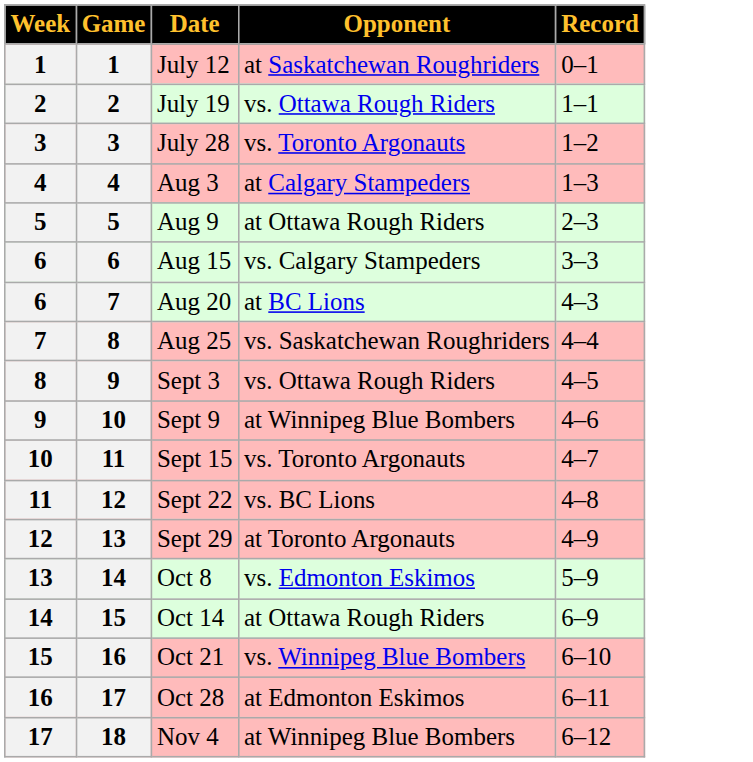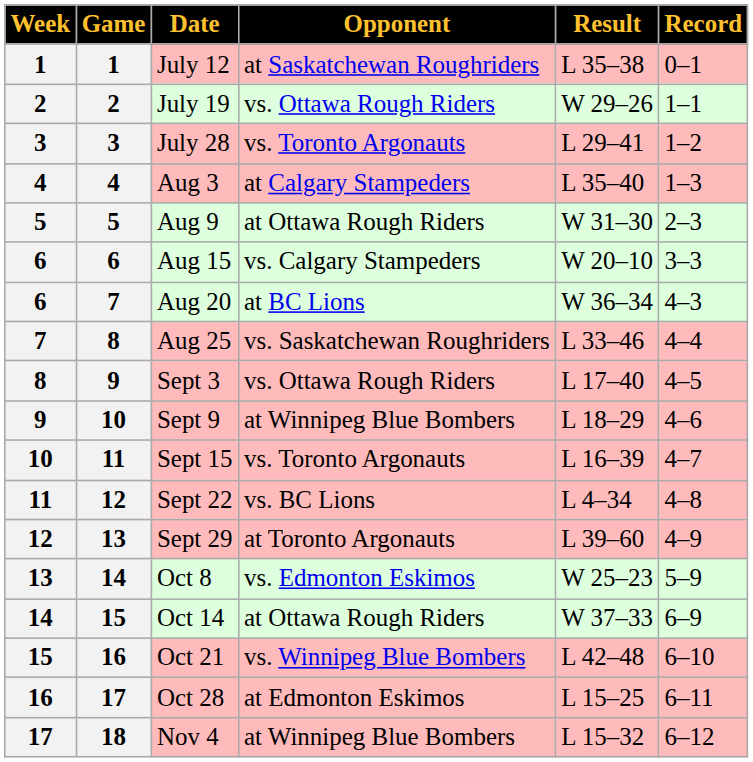 <table class="wikitable sortable">
 <tr>
 <th style="background:black;color:#FFC12D;">Week</th>
 <th style="background:black;color:#FFC12D;">Game</th>
 <th style="background:black;color:#FFC12D;">Date</th>
 <th style="background:black;color:#FFC12D;">Opponent</th>
+<th style="background:black;color:#FFC12D;">Result</th>
 <th style="background:black;color:#FFC12D;">Record</th>
 </tr>
 <tr style="background:#ffbbbb">
 <th>1</th>
 <th>1</th>
 <td>July 12</td>
 <td>at <a href='#'>Saskatchewan Roughriders</a></td>
+<td>L 35–38</td>
 <td>0–1</td>
 </tr>
 <tr style="background:#ddffdd">
 <th>2</th>
 <th>2</th>
 <td>July 19</td>
 <td>vs. <a href='#'>Ottawa Rough Riders</a></td>
+<td>W 29–26</td>
 <td>1–1</td>
 </tr>
 <tr style="background:#ffbbbb">
 <th>3</th>
 <th>3</th>
 <td>July 28</td>
 <td>vs. <a href='#'>Toronto Argonauts</a></td>
+<td>L 29–41</td>
 <td>1–2</td>
 </tr>
 <tr style="background:#ffbbbb">
 <th>4</th>
 <th>4</th>
 <td>Aug 3</td>
 <td>at <a href='#'>Calgary Stampeders</a></td>
+<td>L 35–40</td>
 <td>1–3</td>
 </tr>
 <tr style="background:#ddffdd">
 <th>5</th>
 <th>5</th>
 <td>Aug 9</td>
 <td>at Ottawa Rough Riders</td>
+<td>W 31–30</td>
 <td>2–3</td>
 </tr>
 <tr style="background:#ddffdd">
 <th>6</th>
 <th>6</th>
 <td>Aug 15</td>
 <td>vs. Calgary Stampeders</td>
+<td>W 20–10</td>
 <td>3–3</td>
 </tr>
 <tr style="background:#ddffdd">
 <th>6</th>
 <th>7</th>
 <td>Aug 20</td>
 <td>at <a href='#'>BC Lions</a></td>
+<td>W 36–34</td>
 <td>4–3</td>
 </tr>
 <tr style="background:#ffbbbb">
 <th>7</th>
 <th>8</th>
 <td>Aug 25</td>
 <td>vs. Saskatchewan Roughriders</td>
+<td>L 33–46</td>
 <td>4–4</td>
 </tr>
 <tr style="background:#ffbbbb">
 <th>8</th>
 <th>9</th>
 <td>Sept 3</td>
 <td>vs. Ottawa Rough Riders</td>
+<td>L 17–40</td>
 <td>4–5</td>
 </tr>
 <tr style="background:#ffbbbb">
 <th>9</th>
 <th>10</th>
 <td>Sept 9</td>
 <td>at Winnipeg Blue Bombers</td>
+<td>L 18–29</td>
 <td>4–6</td>
 </tr>
 <tr style="background:#ffbbbb">
 <th>10</th>
 <th>11</th>
 <td>Sept 15</td>
 <td>vs. Toronto Argonauts</td>
+<td>L 16–39</td>
 <td>4–7</td>
 </tr>
 <tr style="background:#ffbbbb">
 <th>11</th>
 <th>12</th>
 <td>Sept 22</td>
 <td>vs. BC Lions</td>
+<td>L 4–34</td>
 <td>4–8</td>
 </tr>
 <tr style="background:#ffbbbb">
 <th>12</th>
 <th>13</th>
 <td>Sept 29</td>
 <td>at Toronto Argonauts</td>
+<td>L 39–60</td>
 <td>4–9</td>
 </tr>
 <tr style="background:#ddffdd">
 <th>13</th>
 <th>14</th>
 <td>Oct 8</td>
 <td>vs. <a href='#'>Edmonton Eskimos</a></td>
+<td>W 25–23</td>
 <td>5–9</td>
 </tr>
 <tr style="background:#ddffdd">
 <th>14</th>
 <th>15</th>
 <td>Oct 14</td>
 <td>at Ottawa Rough Riders</td>
+<td>W 37–33</td>
 <td>6–9</td>
 </tr>
 <tr style="background:#ffbbbb">
 <th>15</th>
 <th>16</th>
 <td>Oct 21</td>
 <td>vs. <a href='#'>Winnipeg Blue Bombers</a></td>
+<td>L 42–48</td>
 <td>6–10</td>
 </tr>
 <tr style="background:#ffbbbb">
 <th>16</th>
 <th>17</th>
 <td>Oct 28</td>
 <td>at Edmonton Eskimos</td>
+<td>L 15–25</td>
 <td>6–11</td>
 </tr>
 <tr style="background:#ffbbbb">
 <th>17</th>
 <th>18</th>
 <td>Nov 4</td>
 <td>at Winnipeg Blue Bombers</td>
+<td>L 15–32</td>
 <td>6–12</td>
 </tr>
 </table>
